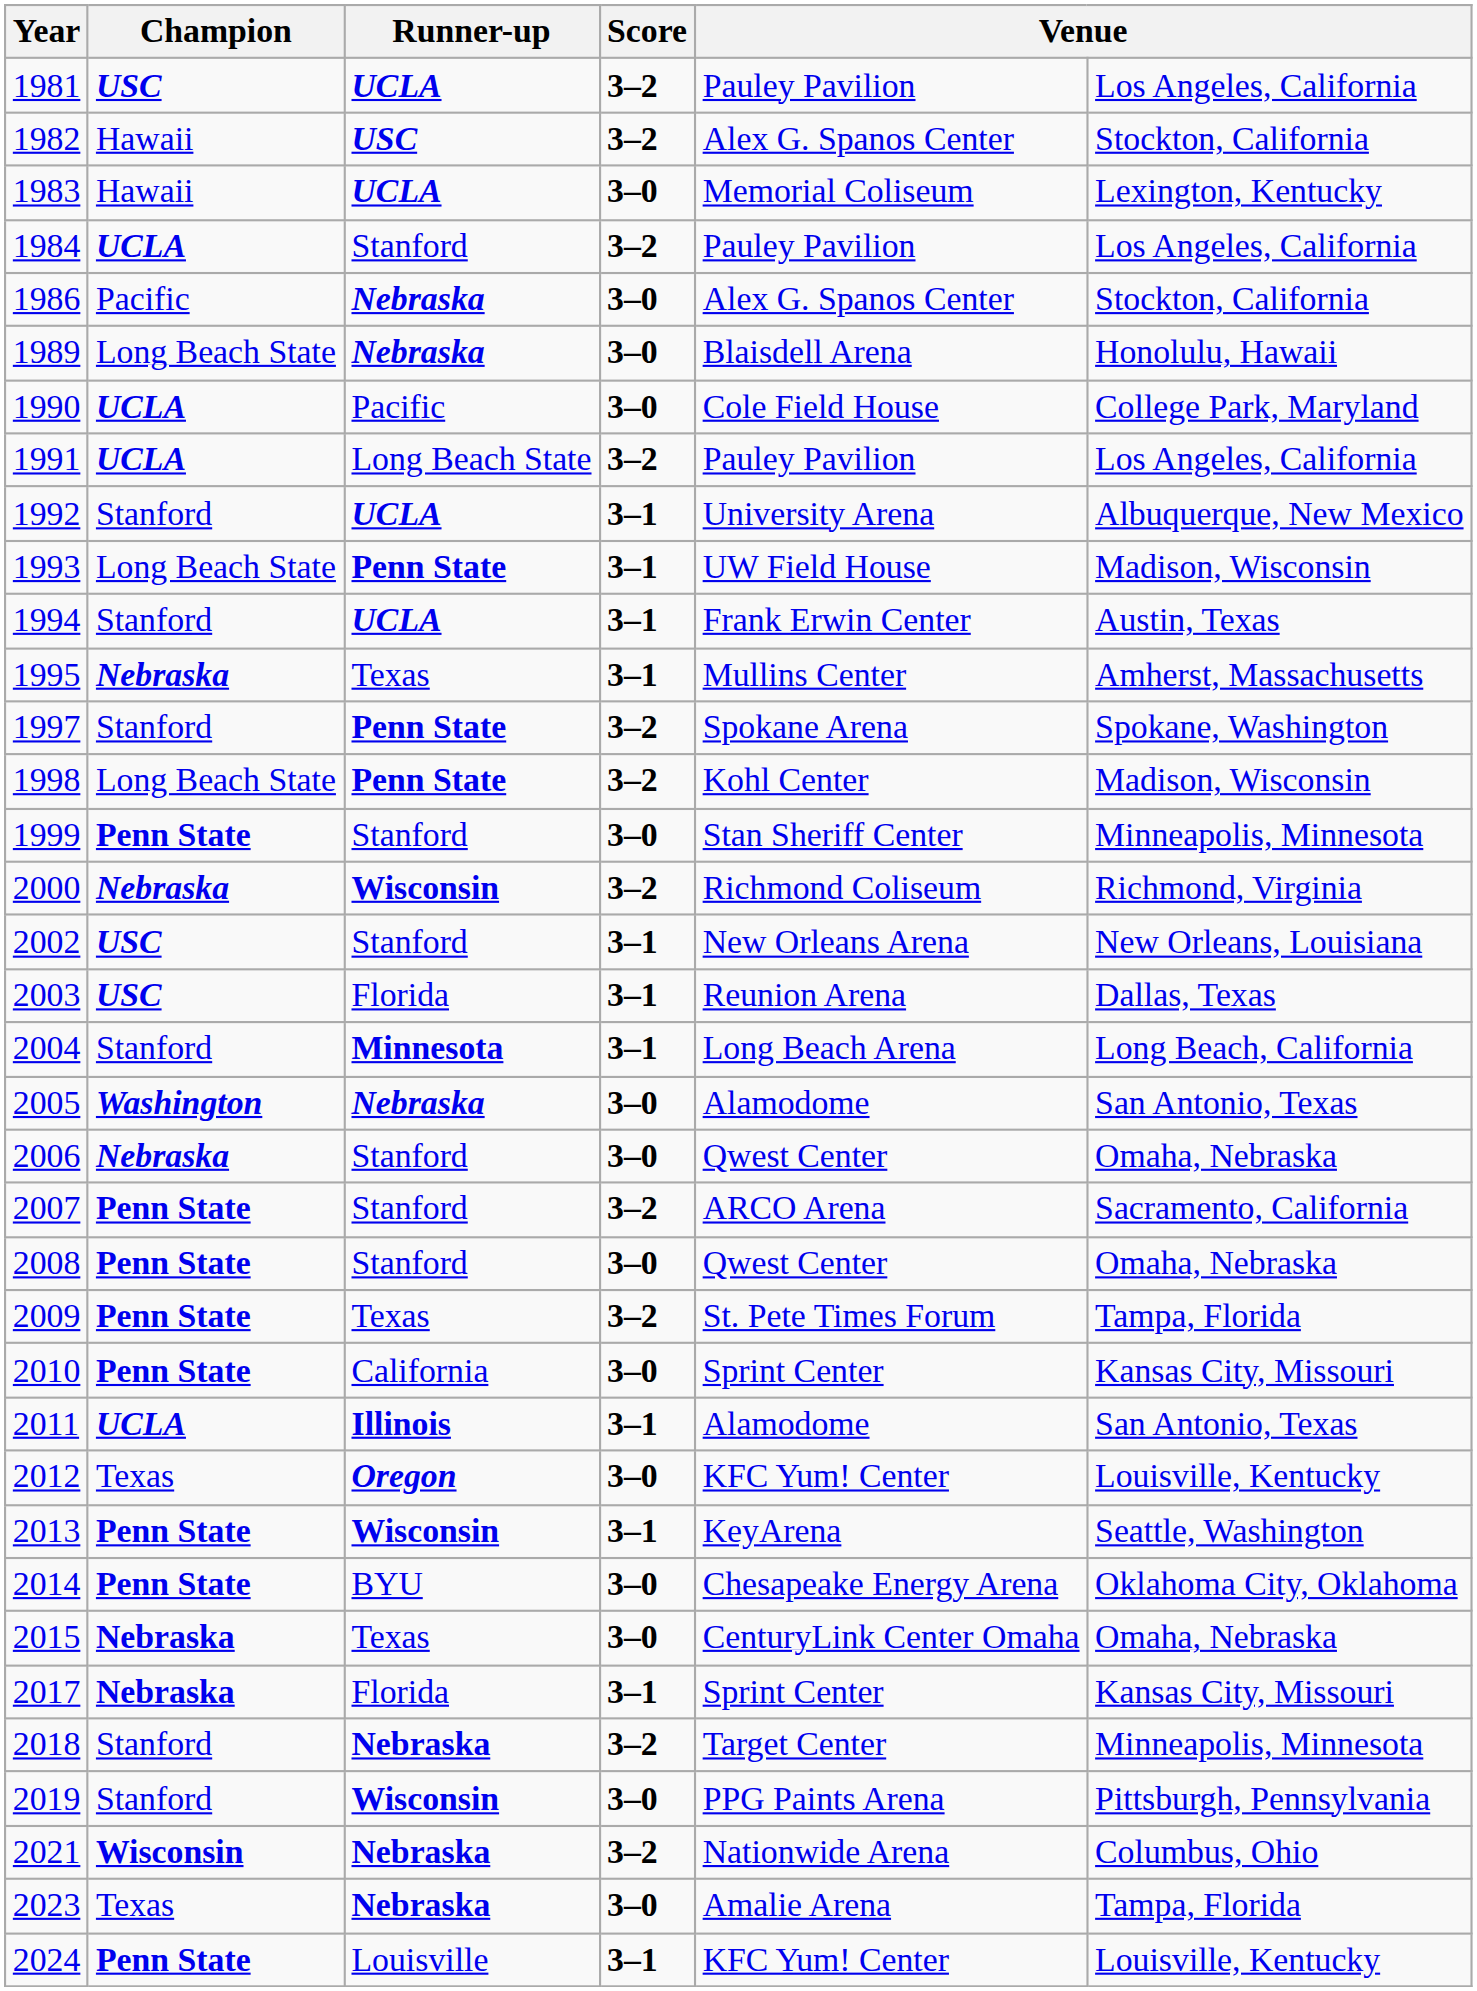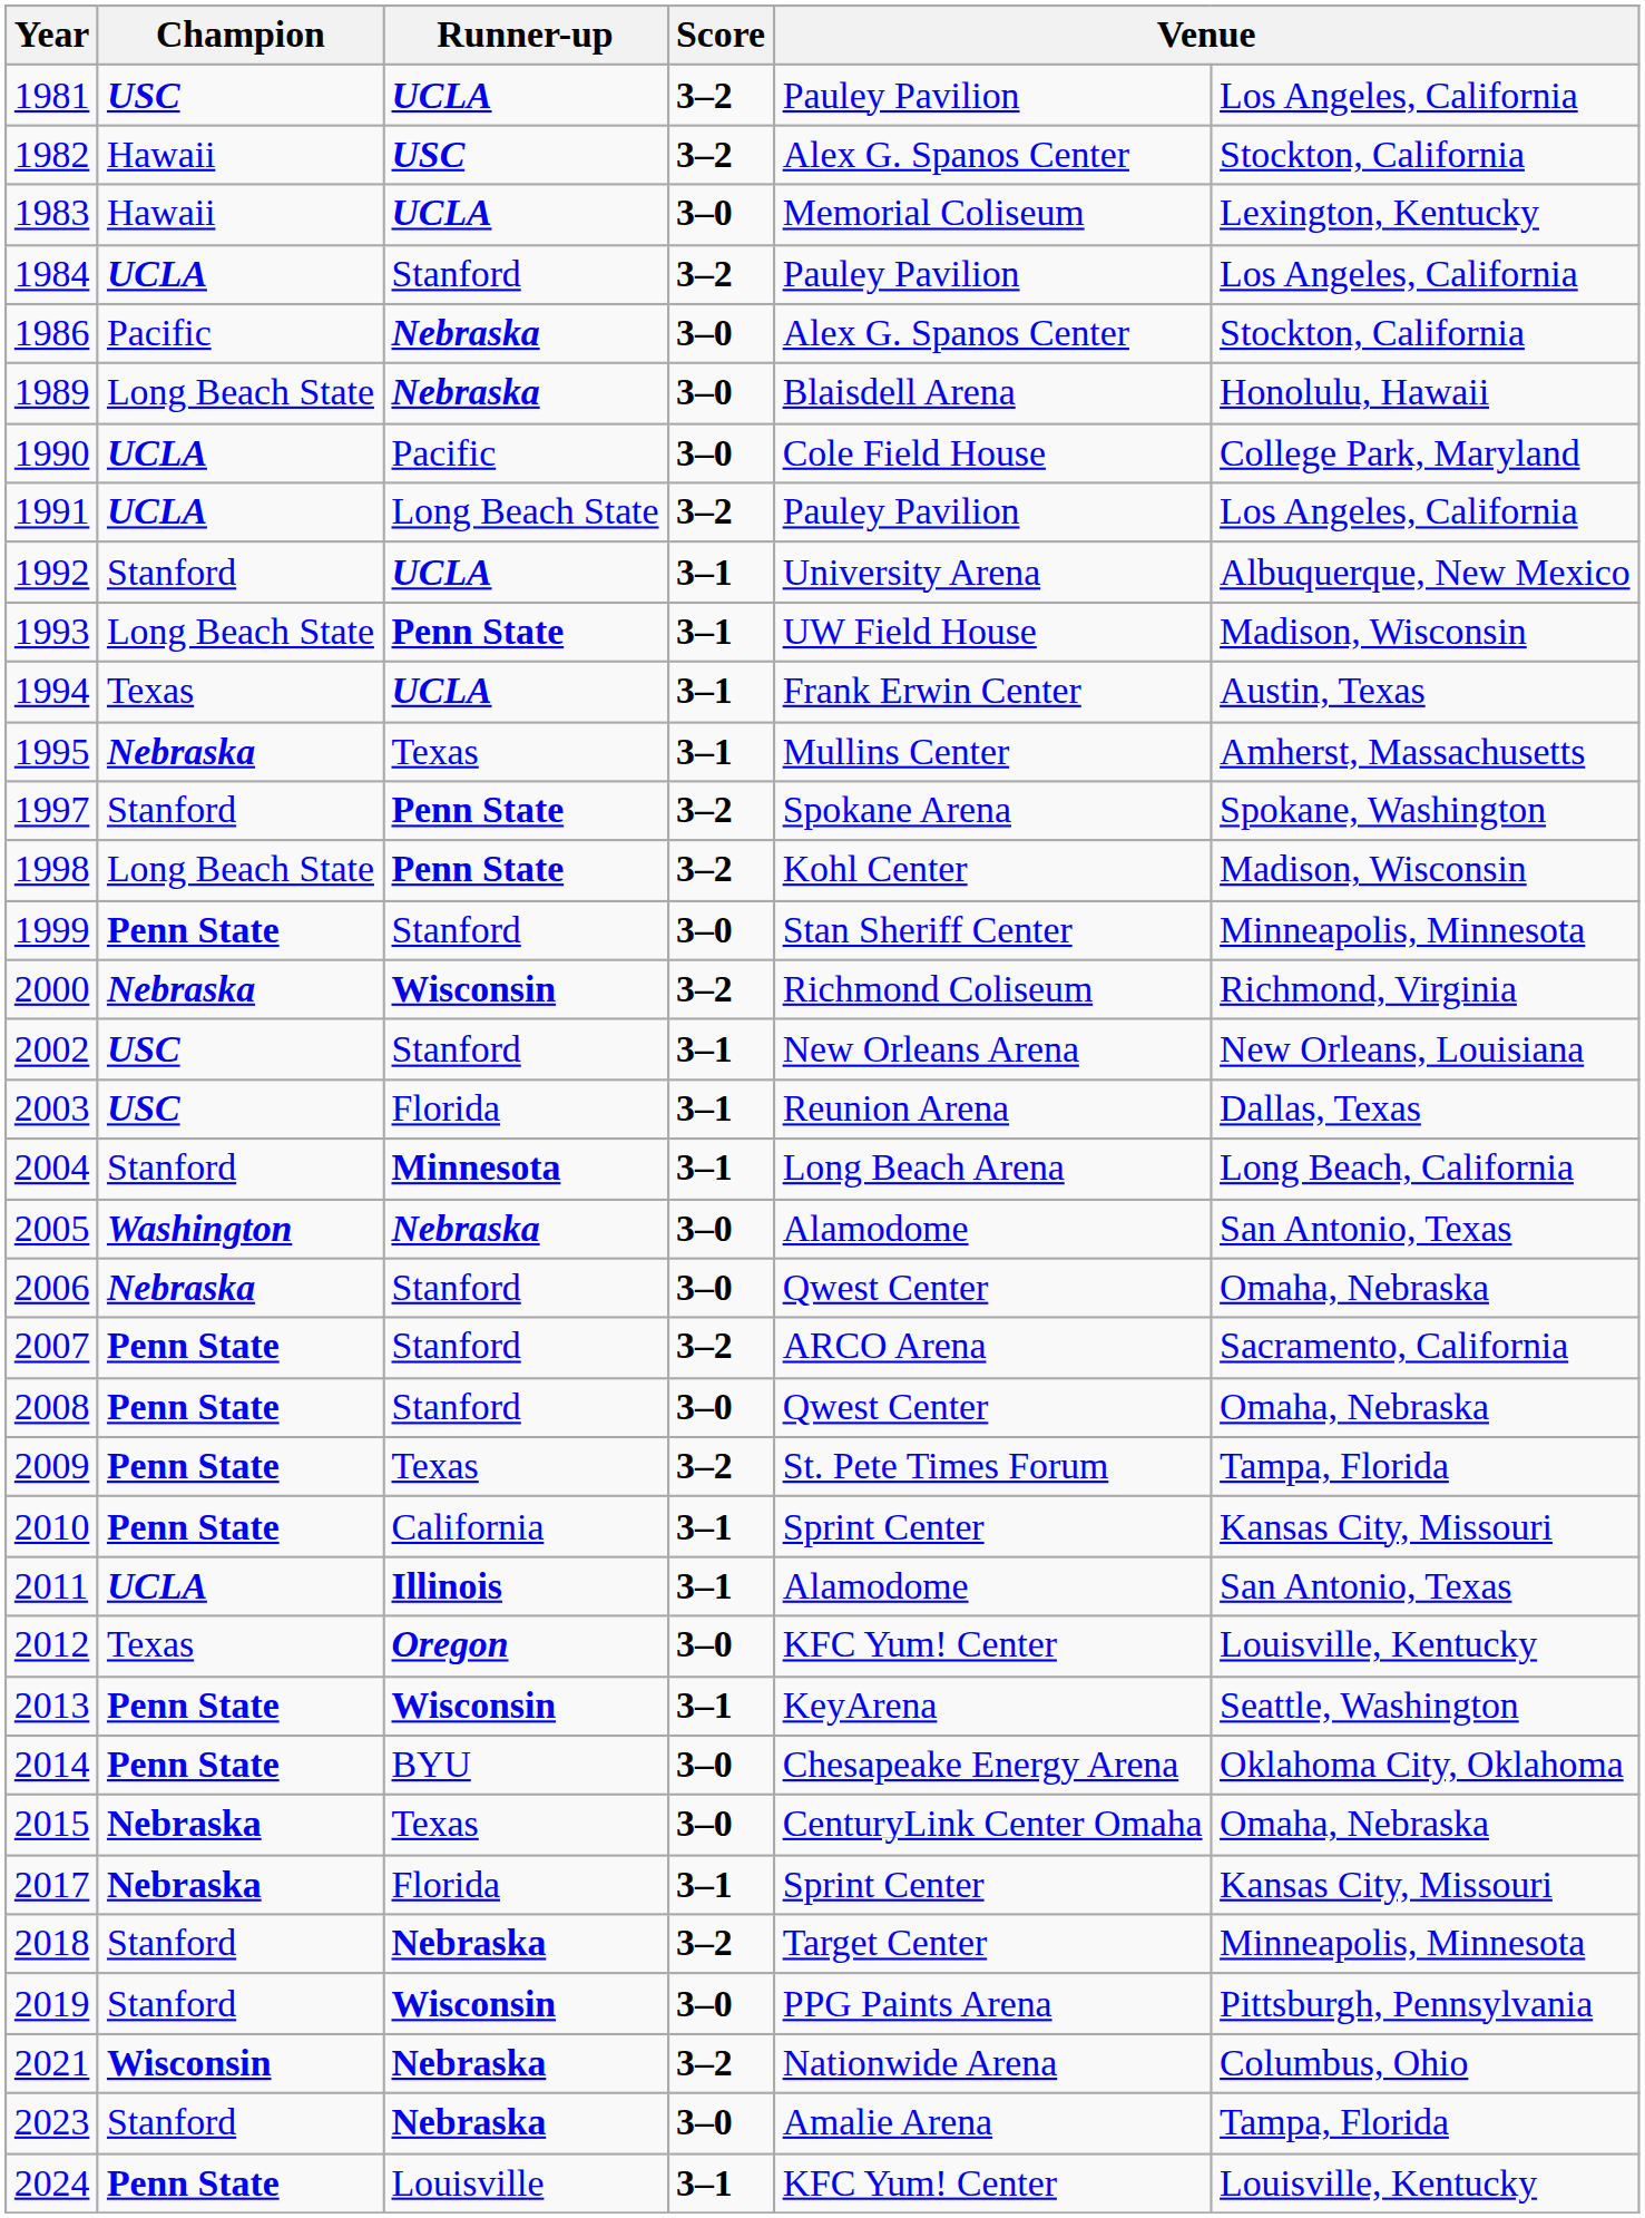 <table class="wikitable">
 <tr>
 <th>Year</th>
 <th>Champion</th>
 <th>Runner-up</th>
 <th>Score</th>
 <th colspan=2>Venue</th>
 </tr>
 <tr>
 <td><a href='#'>1981</a></td>
 <td><strong><em><a href='#'>USC</a></em></strong></td>
 <td><strong><em><a href='#'>UCLA</a></em></strong></td>
 <td><strong>3–2</strong></td>
 <td><a href='#'>Pauley Pavilion</a></td>
 <td><a href='#'>Los Angeles, California</a></td>
 </tr>
 <tr>
 <td><a href='#'>1982</a></td>
 <td><a href='#'>Hawaii</a></td>
 <td><strong><em><a href='#'>USC</a></em></strong></td>
 <td><strong>3–2</strong></td>
 <td><a href='#'>Alex G. Spanos Center</a></td>
 <td><a href='#'>Stockton, California</a></td>
 </tr>
 <tr>
 <td><a href='#'>1983</a></td>
 <td><a href='#'>Hawaii</a> </td>
 <td><strong><em><a href='#'>UCLA</a></em></strong></td>
 <td><strong>3–0</strong></td>
 <td><a href='#'>Memorial Coliseum</a></td>
 <td><a href='#'>Lexington, Kentucky</a></td>
 </tr>
 <tr>
 <td><a href='#'>1984</a></td>
 <td><strong><em><a href='#'>UCLA</a></em></strong></td>
 <td><a href='#'>Stanford</a></td>
 <td><strong>3–2</strong></td>
 <td><a href='#'>Pauley Pavilion</a></td>
 <td><a href='#'>Los Angeles, California</a></td>
 </tr>
 <tr>
 <td><a href='#'>1986</a></td>
 <td><a href='#'>Pacific</a> </td>
 <td><strong><em><a href='#'>Nebraska</a></em></strong></td>
 <td><strong>3–0</strong></td>
 <td><a href='#'>Alex G. Spanos Center</a></td>
 <td><a href='#'>Stockton, California</a></td>
 </tr>
 <tr>
 <td><a href='#'>1989</a></td>
 <td><a href='#'>Long Beach State</a></td>
 <td><strong><em><a href='#'>Nebraska</a></em></strong></td>
 <td><strong>3–0</strong></td>
 <td><a href='#'>Blaisdell Arena</a></td>
 <td><a href='#'>Honolulu, Hawaii</a></td>
 </tr>
 <tr>
 <td><a href='#'>1990</a></td>
 <td><strong><em><a href='#'>UCLA</a></em></strong> </td>
 <td><a href='#'>Pacific</a></td>
 <td><strong>3–0</strong></td>
 <td><a href='#'>Cole Field House</a></td>
 <td><a href='#'>College Park, Maryland</a></td>
 </tr>
 <tr>
 <td><a href='#'>1991</a></td>
 <td><strong><em><a href='#'>UCLA</a></em></strong> </td>
 <td><a href='#'>Long Beach State</a></td>
 <td><strong>3–2</strong></td>
 <td><a href='#'>Pauley Pavilion</a></td>
 <td><a href='#'>Los Angeles, California</a></td>
 </tr>
 <tr>
 <td><a href='#'>1992</a></td>
 <td><a href='#'>Stanford</a></td>
 <td><strong><em><a href='#'>UCLA</a></em></strong></td>
 <td><strong>3–1</strong></td>
 <td><a href='#'>University Arena</a></td>
 <td><a href='#'>Albuquerque, New Mexico</a></td>
 </tr>
 <tr>
 <td><a href='#'>1993</a></td>
 <td><a href='#'>Long Beach State</a> </td>
 <td><strong><a href='#'>Penn State</a></strong></td>
 <td><strong>3–1</strong></td>
 <td><a href='#'>UW Field House</a></td>
 <td><a href='#'>Madison, Wisconsin</a></td>
 </tr>
 <tr>
 <td><a href='#'>1994</a></td>
-<td><a href='#'>Stanford</a> </td>
+<td><a href='#'>Texas</a> </td>
 <td><strong><em><a href='#'>UCLA</a></em></strong></td>
 <td><strong>3–1</strong></td>
 <td><a href='#'>Frank Erwin Center</a></td>
 <td><a href='#'>Austin, Texas</a></td>
 </tr>
 <tr>
 <td><a href='#'>1995</a></td>
 <td><strong><em><a href='#'>Nebraska</a></em></strong></td>
 <td><a href='#'>Texas</a></td>
 <td><strong>3–1</strong></td>
 <td><a href='#'>Mullins Center</a></td>
 <td><a href='#'>Amherst, Massachusetts</a></td>
 </tr>
 <tr>
 <td><a href='#'>1997</a></td>
 <td><a href='#'>Stanford</a> </td>
 <td><strong><a href='#'>Penn State</a></strong></td>
 <td><strong>3–2</strong></td>
 <td><a href='#'>Spokane Arena</a></td>
 <td><a href='#'>Spokane, Washington</a></td>
 </tr>
 <tr>
 <td><a href='#'>1998</a></td>
 <td><a href='#'>Long Beach State</a> </td>
 <td><strong><a href='#'>Penn State</a></strong></td>
 <td><strong>3–2</strong></td>
 <td><a href='#'>Kohl Center</a></td>
 <td><a href='#'>Madison, Wisconsin</a></td>
 </tr>
 <tr>
 <td><a href='#'>1999</a></td>
 <td><strong><a href='#'>Penn State</a></strong></td>
 <td><a href='#'>Stanford</a></td>
 <td><strong>3–0</strong></td>
 <td><a href='#'>Stan Sheriff Center</a></td>
 <td><a href='#'>Minneapolis, Minnesota</a></td>
 </tr>
 <tr>
 <td><a href='#'>2000</a></td>
 <td><strong><em><a href='#'>Nebraska</a></em></strong> </td>
 <td><strong><a href='#'>Wisconsin</a></strong></td>
 <td><strong>3–2</strong></td>
 <td><a href='#'>Richmond Coliseum</a></td>
 <td><a href='#'>Richmond, Virginia</a></td>
 </tr>
 <tr>
 <td><a href='#'>2002</a></td>
 <td><strong><em><a href='#'>USC</a></em></strong> </td>
 <td><a href='#'>Stanford</a></td>
 <td><strong>3–1</strong></td>
 <td><a href='#'>New Orleans Arena</a></td>
 <td><a href='#'>New Orleans, Louisiana</a></td>
 </tr>
 <tr>
 <td><a href='#'>2003</a></td>
 <td><strong><em><a href='#'>USC</a></em></strong> </td>
 <td><a href='#'>Florida</a></td>
 <td><strong>3–1</strong></td>
 <td><a href='#'>Reunion Arena</a></td>
 <td><a href='#'>Dallas, Texas</a></td>
 </tr>
 <tr>
 <td><a href='#'>2004</a></td>
 <td><a href='#'>Stanford</a> </td>
 <td><strong><a href='#'>Minnesota</a></strong></td>
 <td><strong>3–1</strong></td>
 <td><a href='#'>Long Beach Arena</a></td>
 <td><a href='#'>Long Beach, California</a></td>
 </tr>
 <tr>
 <td><a href='#'>2005</a></td>
 <td><strong><em><a href='#'>Washington</a></em></strong></td>
 <td><strong><em><a href='#'>Nebraska</a></em></strong></td>
 <td><strong>3–0</strong></td>
 <td><a href='#'>Alamodome</a></td>
 <td><a href='#'>San Antonio, Texas</a></td>
 </tr>
 <tr>
 <td><a href='#'>2006</a></td>
 <td><strong><em><a href='#'>Nebraska</a></em></strong> </td>
 <td><a href='#'>Stanford</a></td>
 <td><strong>3–0</strong></td>
 <td><a href='#'>Qwest Center</a></td>
 <td><a href='#'>Omaha, Nebraska</a></td>
 </tr>
 <tr>
 <td><a href='#'>2007</a></td>
 <td><strong><a href='#'>Penn State</a></strong> </td>
 <td><a href='#'>Stanford</a></td>
 <td><strong>3–2</strong></td>
 <td><a href='#'>ARCO Arena</a></td>
 <td><a href='#'>Sacramento, California</a></td>
 </tr>
 <tr>
 <td><a href='#'>2008</a></td>
 <td><strong><a href='#'>Penn State</a></strong> </td>
 <td><a href='#'>Stanford</a></td>
 <td><strong>3–0</strong></td>
 <td><a href='#'>Qwest Center</a></td>
 <td><a href='#'>Omaha, Nebraska</a></td>
 </tr>
 <tr>
 <td><a href='#'>2009</a></td>
 <td><strong><a href='#'>Penn State</a></strong> </td>
 <td><a href='#'>Texas</a></td>
 <td><strong>3–2</strong></td>
 <td><a href='#'>St. Pete Times Forum</a></td>
 <td><a href='#'>Tampa, Florida</a></td>
 </tr>
 <tr>
 <td><a href='#'>2010</a></td>
 <td><strong><a href='#'>Penn State</a></strong> </td>
 <td><a href='#'>California</a></td>
-<td><strong>3–0</strong></td>
+<td><strong>3–1</strong></td>
 <td><a href='#'>Sprint Center</a></td>
 <td><a href='#'>Kansas City, Missouri</a></td>
 </tr>
 <tr>
 <td><a href='#'>2011</a></td>
 <td><strong><em><a href='#'>UCLA</a></em></strong> </td>
 <td><strong><a href='#'>Illinois</a></strong></td>
 <td><strong>3–1</strong></td>
 <td><a href='#'>Alamodome</a></td>
 <td><a href='#'>San Antonio, Texas</a></td>
 </tr>
 <tr>
 <td><a href='#'>2012</a></td>
 <td><a href='#'>Texas</a> </td>
 <td><strong><em><a href='#'>Oregon</a></em></strong></td>
 <td><strong>3–0</strong></td>
 <td><a href='#'>KFC Yum! Center</a></td>
 <td><a href='#'>Louisville, Kentucky</a></td>
 </tr>
 <tr>
 <td><a href='#'>2013</a></td>
 <td><strong><a href='#'>Penn State</a></strong> </td>
 <td><strong><a href='#'>Wisconsin</a></strong></td>
 <td><strong>3–1</strong></td>
 <td><a href='#'>KeyArena</a></td>
 <td><a href='#'>Seattle, Washington</a></td>
 </tr>
 <tr>
 <td><a href='#'>2014</a></td>
 <td><strong><a href='#'>Penn State</a></strong> </td>
 <td><a href='#'>BYU</a></td>
 <td><strong>3–0</strong></td>
 <td><a href='#'>Chesapeake Energy Arena</a></td>
 <td><a href='#'>Oklahoma City, Oklahoma</a></td>
 </tr>
 <tr>
 <td><a href='#'>2015</a></td>
 <td><strong><a href='#'>Nebraska</a></strong> </td>
 <td><a href='#'>Texas</a></td>
 <td><strong>3–0</strong></td>
 <td><a href='#'>CenturyLink Center Omaha</a></td>
 <td><a href='#'>Omaha, Nebraska</a></td>
 </tr>
 <tr>
 <td><a href='#'>2017</a></td>
 <td><strong><a href='#'>Nebraska</a></strong> </td>
 <td><a href='#'>Florida</a></td>
 <td><strong>3–1</strong></td>
 <td><a href='#'>Sprint Center</a></td>
 <td><a href='#'>Kansas City, Missouri</a></td>
 </tr>
 <tr>
 <td><a href='#'>2018</a></td>
 <td><a href='#'>Stanford</a> </td>
 <td><strong><a href='#'>Nebraska</a></strong></td>
 <td><strong>3–2</strong></td>
 <td><a href='#'>Target Center</a></td>
 <td><a href='#'>Minneapolis, Minnesota</a></td>
 </tr>
 <tr>
 <td><a href='#'>2019</a></td>
 <td><a href='#'>Stanford</a> </td>
 <td><strong><a href='#'>Wisconsin</a></strong></td>
 <td><strong>3–0</strong></td>
 <td><a href='#'>PPG Paints Arena</a></td>
 <td><a href='#'>Pittsburgh, Pennsylvania</a></td>
 </tr>
 <tr>
 <td><a href='#'>2021</a></td>
 <td><strong><a href='#'>Wisconsin</a></strong></td>
 <td><strong><a href='#'>Nebraska</a></strong></td>
 <td><strong>3–2</strong></td>
 <td><a href='#'>Nationwide Arena</a></td>
 <td><a href='#'>Columbus, Ohio</a></td>
 </tr>
 <tr>
 <td><a href='#'>2023</a></td>
-<td><a href='#'>Texas</a> </td>
+<td><a href='#'>Stanford</a> </td>
 <td><strong><a href='#'>Nebraska</a></strong></td>
 <td><strong>3–0</strong></td>
 <td><a href='#'>Amalie Arena</a></td>
 <td><a href='#'>Tampa, Florida</a></td>
 </tr>
 <tr>
 <td><a href='#'>2024</a></td>
 <td><strong><a href='#'>Penn State</a></strong> </td>
 <td><a href='#'>Louisville</a></td>
 <td><strong>3–1</strong></td>
 <td><a href='#'>KFC Yum! Center</a></td>
 <td><a href='#'>Louisville, Kentucky</a></td>
 </tr>
 </table>
